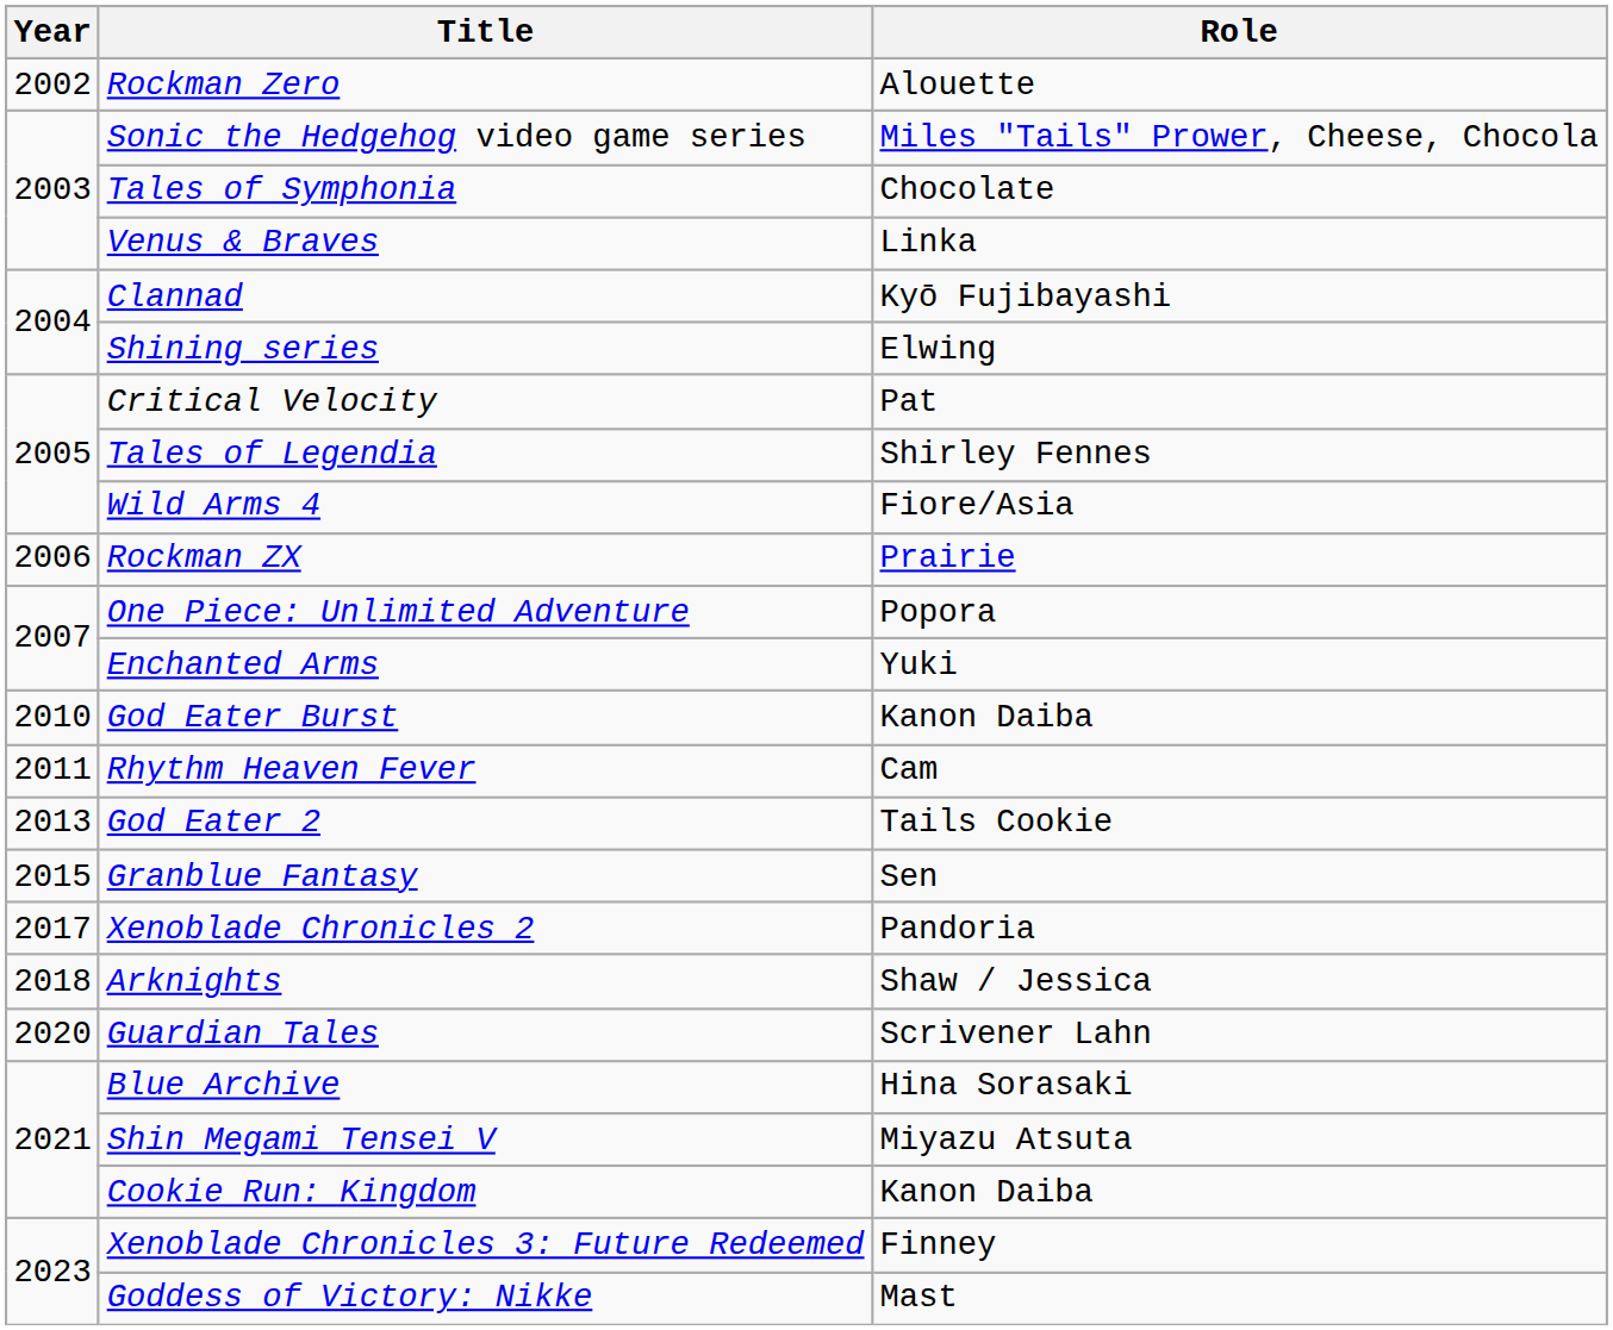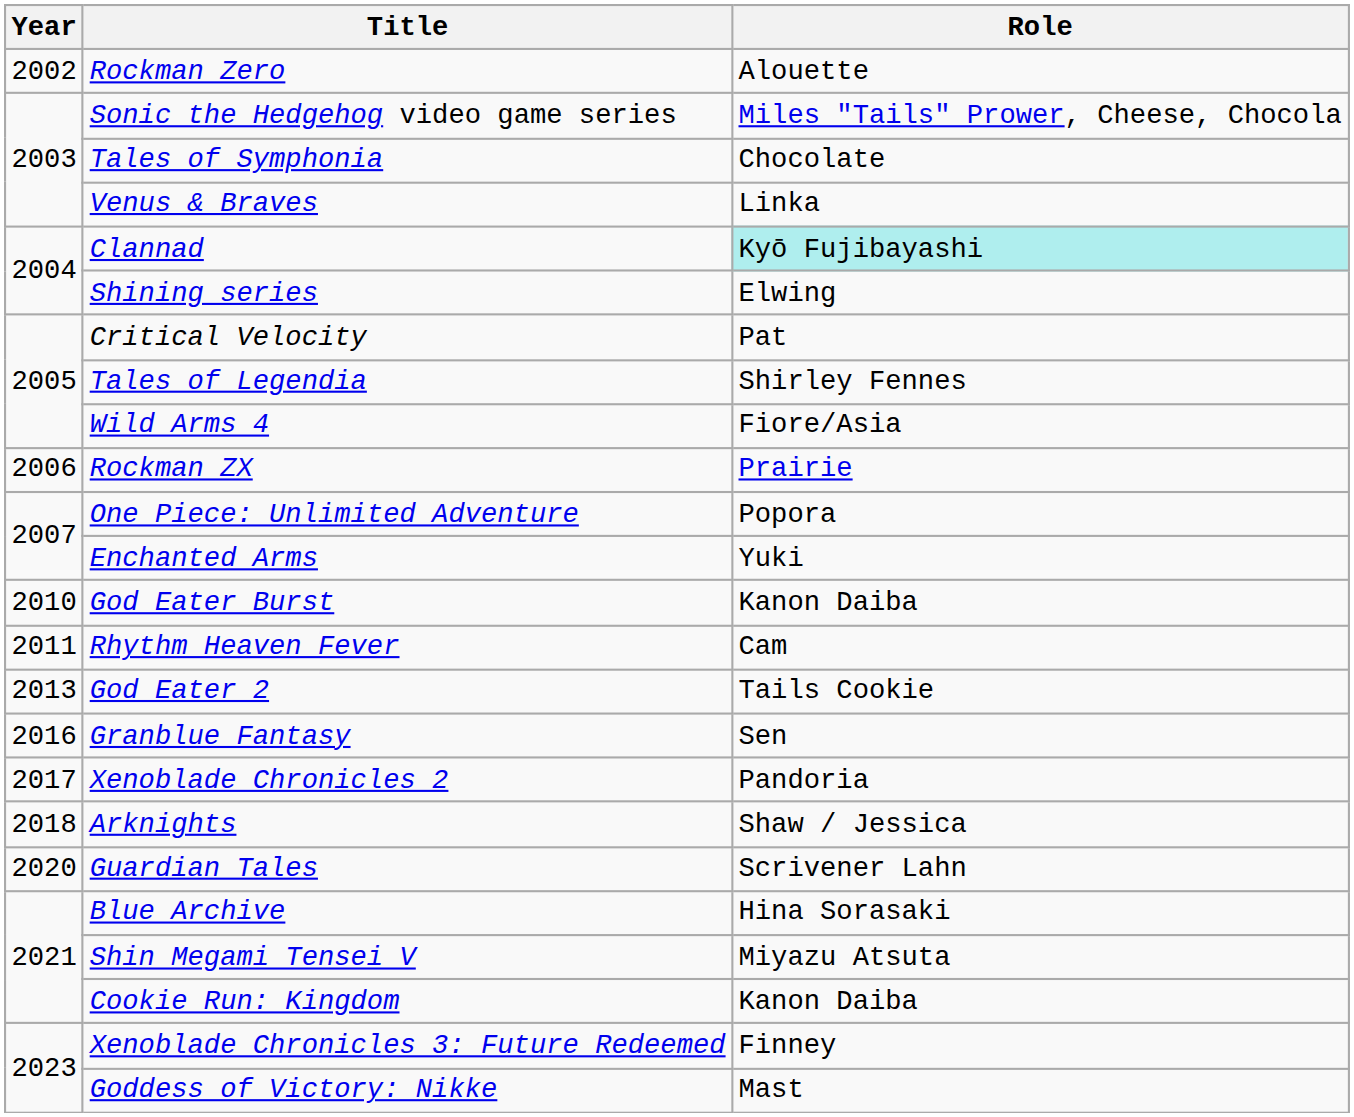 <table class="wikitable">
 <tr>
 <th>Year</th>
 <th>Title</th>
 <th>Role</th>
 </tr>
 <tr>
 <td>2002</td>
 <td><em><a href='#'>Rockman Zero</a></em></td>
 <td>Alouette</td>
 </tr>
 <tr>
 <td rowspan="3">2003</td>
 <td><em><a href='#'>Sonic the Hedgehog</a></em> video game series</td>
 <td><a href='#'>Miles "Tails" Prower</a>, Cheese, Chocola</td>
 </tr>
 <tr>
 <td><em><a href='#'>Tales of Symphonia</a></em></td>
 <td>Chocolate</td>
 </tr>
 <tr>
 <td><em><a href='#'>Venus & Braves</a></em></td>
 <td>Linka</td>
 </tr>
 <tr>
 <td rowspan="2">2004</td>
 <td><em><a href='#'>Clannad</a></em></td>
-<td>Kyō Fujibayashi</td>
+<td style="background: paleturquoise;">Kyō Fujibayashi</td>
 </tr>
 <tr>
 <td><em><a href='#'>Shining series</a></em></td>
 <td>Elwing</td>
 </tr>
 <tr>
 <td rowspan="3">2005</td>
 <td><em>Critical Velocity</em></td>
 <td>Pat</td>
 </tr>
 <tr>
 <td><em><a href='#'>Tales of Legendia</a></em></td>
 <td>Shirley Fennes</td>
 </tr>
 <tr>
 <td><em><a href='#'>Wild Arms 4</a></em></td>
 <td>Fiore/Asia</td>
 </tr>
 <tr>
 <td>2006</td>
 <td><em><a href='#'>Rockman ZX</a></em></td>
 <td><a href='#'>Prairie</a></td>
 </tr>
 <tr>
 <td rowspan="2">2007</td>
 <td><em><a href='#'>One Piece: Unlimited Adventure</a></em></td>
 <td>Popora</td>
 </tr>
 <tr>
 <td><em><a href='#'>Enchanted Arms</a></em></td>
 <td>Yuki</td>
 </tr>
 <tr>
 <td>2010</td>
 <td><em><a href='#'>God Eater Burst</a></em></td>
 <td>Kanon Daiba</td>
 </tr>
 <tr>
 <td>2011</td>
 <td><em><a href='#'>Rhythm Heaven Fever</a></em></td>
 <td>Cam</td>
 </tr>
 <tr>
 <td>2013</td>
 <td><em><a href='#'>God Eater 2</a></em></td>
 <td>Tails Cookie</td>
 </tr>
 <tr>
-<td>2015</td>
+<td>2016</td>
 <td><em><a href='#'>Granblue Fantasy</a></em></td>
 <td>Sen</td>
 </tr>
 <tr>
 <td>2017</td>
 <td><em><a href='#'>Xenoblade Chronicles 2</a></em></td>
 <td>Pandoria</td>
 </tr>
 <tr>
 <td>2018</td>
 <td><em><a href='#'>Arknights</a></em></td>
 <td>Shaw / Jessica</td>
 </tr>
 <tr>
 <td>2020</td>
 <td><em><a href='#'>Guardian Tales</a></em></td>
 <td>Scrivener Lahn</td>
 </tr>
 <tr>
 <td rowspan="3">2021</td>
 <td><em><a href='#'>Blue Archive</a></em></td>
 <td>Hina Sorasaki</td>
 </tr>
 <tr>
 <td><em><a href='#'>Shin Megami Tensei V</a></em></td>
 <td>Miyazu Atsuta</td>
 </tr>
 <tr>
 <td><em><a href='#'>Cookie Run: Kingdom</a></em></td>
 <td>Kanon Daiba</td>
 </tr>
 <tr>
 <td rowspan="2">2023</td>
 <td><em><a href='#'>Xenoblade Chronicles 3: Future Redeemed</a></em></td>
 <td>Finney</td>
 </tr>
 <tr>
 <td><em><a href='#'>Goddess of Victory: Nikke</a></em></td>
 <td>Mast</td>
 </tr>
 </table>
